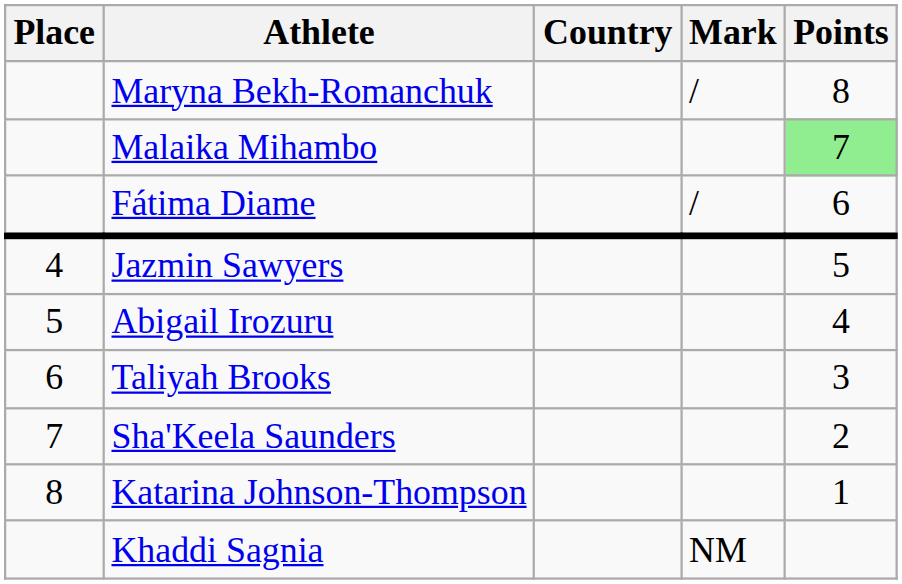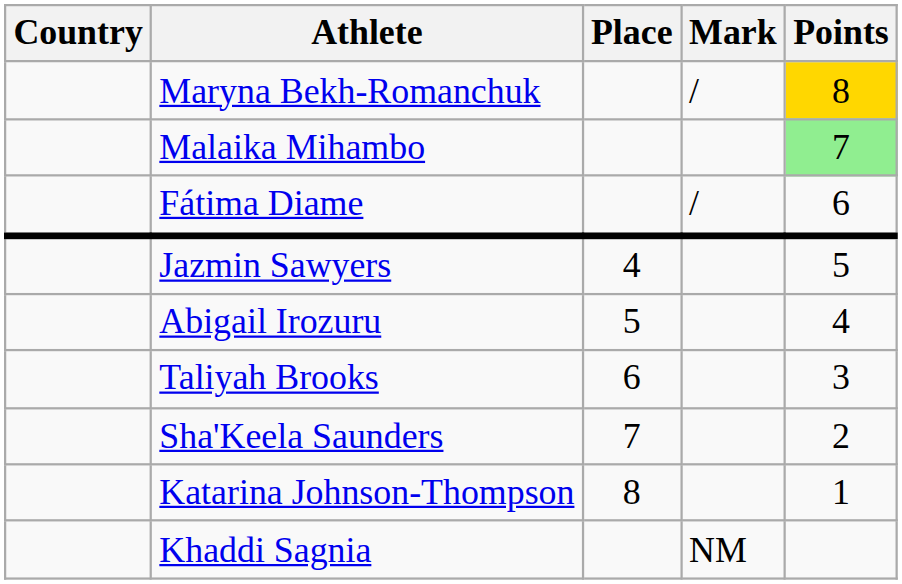 <table class="wikitable">
 <tr>
+<th>Country</th>
+<th>Athlete</th>
 <th>Place</th>
-<th>Athlete</th>
-<th>Country</th>
 <th>Mark</th>
 <th>Points</th>
 </tr>
 <tr>
+<td></td>
+<td><a href='#'>Maryna Bekh-Romanchuk</a></td>
 <td align=center></td>
-<td><a href='#'>Maryna Bekh-Romanchuk</a></td>
-<td></td>
 <td>  /<br><em> </em></td>
-<td align=center>8</td>
+<td align=center style="background: gold;">8</td>
 </tr>
 <tr>
+<td></td>
+<td><a href='#'>Malaika Mihambo</a></td>
 <td align=center></td>
-<td><a href='#'>Malaika Mihambo</a></td>
-<td></td>
 <td> </td>
 <td align=center style="background: lightgreen;">7</td>
 </tr>
 <tr>
+<td></td>
+<td><a href='#'>Fátima Diame</a></td>
 <td align=center></td>
-<td><a href='#'>Fátima Diame</a></td>
-<td></td>
 <td>  /<br><em> </em></td>
 <td align=center>6</td>
 </tr>
 <tr style="border-top:3px solid black;">
+<td></td>
+<td><a href='#'>Jazmin Sawyers</a></td>
 <td align=center>4</td>
-<td><a href='#'>Jazmin Sawyers</a></td>
-<td></td>
 <td></td>
 <td align=center>5</td>
 </tr>
 <tr>
+<td></td>
+<td><a href='#'>Abigail Irozuru</a></td>
 <td align=center>5</td>
-<td><a href='#'>Abigail Irozuru</a></td>
-<td></td>
 <td></td>
 <td align=center>4</td>
 </tr>
 <tr>
+<td></td>
+<td><a href='#'>Taliyah Brooks</a></td>
 <td align=center>6</td>
-<td><a href='#'>Taliyah Brooks</a></td>
-<td></td>
 <td></td>
 <td align=center>3</td>
 </tr>
 <tr>
+<td></td>
+<td><a href='#'>Sha'Keela Saunders</a></td>
 <td align=center>7</td>
-<td><a href='#'>Sha'Keela Saunders</a></td>
-<td></td>
 <td></td>
 <td align=center>2</td>
 </tr>
 <tr>
+<td></td>
+<td><a href='#'>Katarina Johnson-Thompson</a></td>
 <td align=center>8</td>
-<td><a href='#'>Katarina Johnson-Thompson</a></td>
-<td></td>
 <td></td>
 <td align=center>1</td>
 </tr>
 <tr>
+<td></td>
+<td><a href='#'>Khaddi Sagnia</a></td>
 <td align=center></td>
-<td><a href='#'>Khaddi Sagnia</a></td>
-<td></td>
 <td>NM</td>
 <td align=center></td>
 </tr>
 </table>
